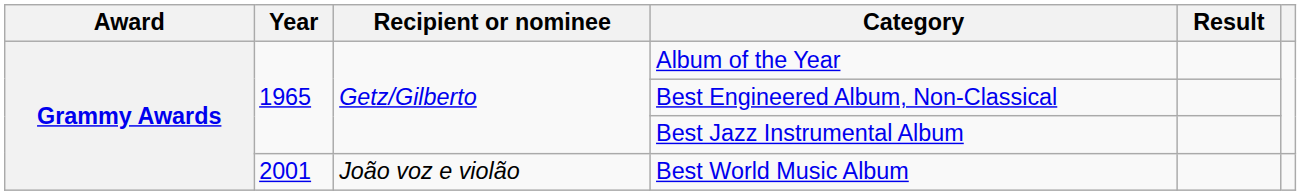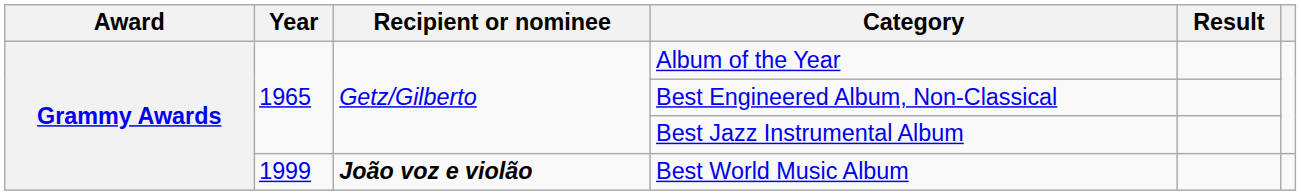 <table class="wikitable sortable plainrowheaders" style="width: 70%;">
 <tr>
 <th scope="col">Award</th>
 <th scope="col">Year</th>
 <th scope="col">Recipient or nominee</th>
 <th scope="col">Category</th>
 <th scope="col">Result</th>
 <th scope="col" class="unsortable"></th>
 </tr>
 <tr>
 <th rowspan="4" scope="row"><a href='#'>Grammy Awards</a></th>
 <td rowspan="3"><a href='#'>1965</a></td>
 <td rowspan="3"><em><a href='#'>Getz/Gilberto</a></em></td>
 <td><a href='#'>Album of the Year</a></td>
 <td></td>
 <td rowspan="3" style="text-align:center;"></td>
 </tr>
 <tr>
 <td><a href='#'>Best Engineered Album, Non-Classical</a></td>
 <td></td>
 </tr>
 <tr>
 <td><a href='#'>Best Jazz Instrumental Album</a></td>
 <td></td>
 </tr>
 <tr>
-<td><a href='#'>2001</a></td>
-<td><em>João voz e violão</em></td>
+<td><a href='#'>1999</a></td>
+<td><strong><em>João voz e violão</em></strong></td>
 <td><a href='#'>Best World Music Album</a></td>
 <td></td>
 <td></td>
 </tr>
 </table>
